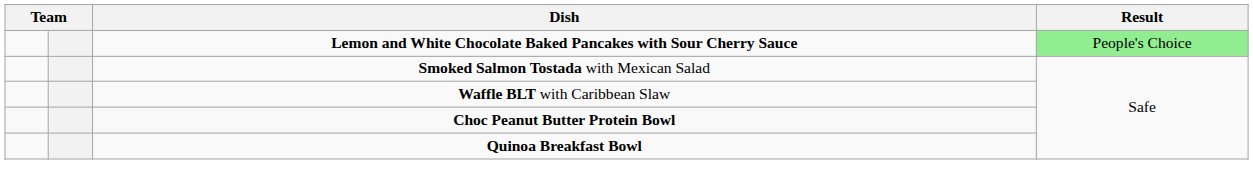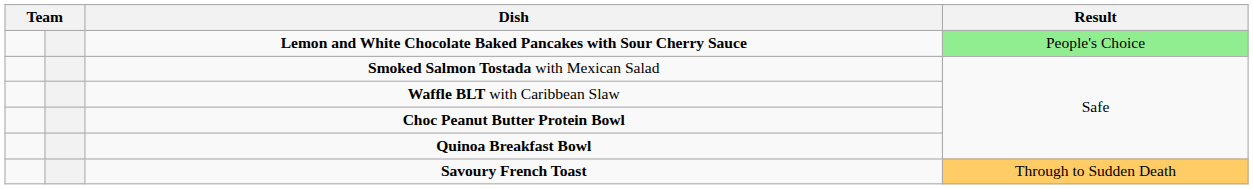 <table class="wikitable plainrowheaders" style="margin:1em auto; text-align:center; font-size:90%; width:80em;">
 <tr>
 <th colspan="2">Team</th>
 <th>Dish</th>
 <th>Result</th>
 </tr>
 <tr>
 <td></td>
 <th></th>
 <td><strong>Lemon and White Chocolate Baked Pancakes with Sour Cherry Sauce</strong></td>
 <td style="background:lightgreen">People's Choice</td>
 </tr>
 <tr>
 <td></td>
 <th></th>
 <td><strong>Smoked Salmon Tostada</strong> with Mexican Salad</td>
 <td rowspan="4">Safe</td>
 </tr>
 <tr>
 <td></td>
 <th></th>
 <td><strong>Waffle BLT</strong> with Caribbean Slaw</td>
 </tr>
 <tr>
 <td></td>
 <th></th>
 <td><strong>Choc Peanut Butter Protein Bowl</strong></td>
 </tr>
 <tr>
 <td></td>
 <th></th>
 <td><strong>Quinoa Breakfast Bowl</strong></td>
 </tr>
+<tr>
+<td></td>
+<th></th>
+<td><strong>Savoury French Toast</strong></td>
+<td style="background:#FFCC66">Through to Sudden Death</td>
+</tr>
 </table>
